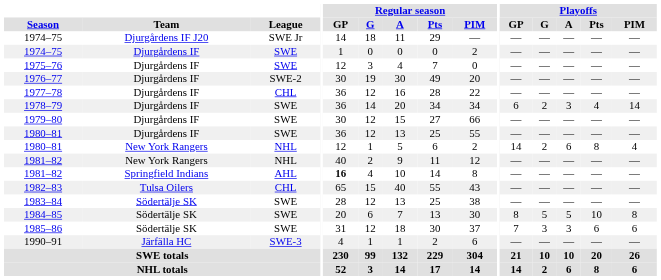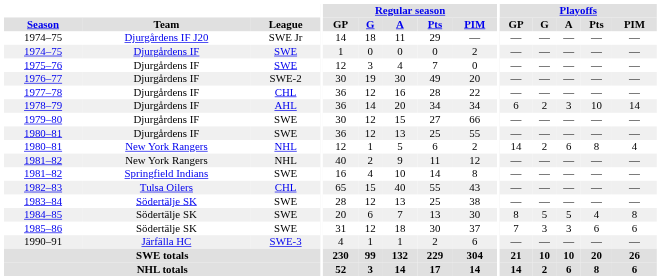 <table border="0" cellpadding="1" cellspacing="0" style="text-align:center; width:60em">
 <tr bgcolor="#e0e0e0">
 <th colspan="3" bgcolor="#ffffff"></th>
 <th rowspan="100" bgcolor="#ffffff"></th>
 <th colspan="5"><a href='#'>Regular season</a></th>
 <th rowspan="100" bgcolor="#ffffff"></th>
 <th colspan="5"><a href='#'>Playoffs</a></th>
 </tr>
 <tr bgcolor="#e0e0e0">
 <th><a href='#'>Season</a></th>
 <th>Team</th>
 <th>League</th>
 <th>GP</th>
 <th><a href='#'>G</a></th>
 <th><a href='#'>A</a></th>
 <th><a href='#'>Pts</a></th>
 <th><a href='#'>PIM</a></th>
 <th>GP</th>
 <th>G</th>
 <th>A</th>
 <th>Pts</th>
 <th>PIM</th>
 </tr>
 <tr>
 <td>1974–75</td>
 <td><a href='#'>Djurgårdens IF J20</a></td>
 <td>SWE Jr</td>
 <td>14</td>
 <td>18</td>
 <td>11</td>
 <td>29</td>
 <td>—</td>
 <td>—</td>
 <td>—</td>
 <td>—</td>
 <td>—</td>
 <td>—</td>
 </tr>
 <tr bgcolor="#f0f0f0">
 <td><a href='#'>1974–75</a></td>
 <td><a href='#'>Djurgårdens IF</a></td>
 <td><a href='#'>SWE</a></td>
 <td>1</td>
 <td>0</td>
 <td>0</td>
 <td>0</td>
 <td>2</td>
 <td>—</td>
 <td>—</td>
 <td>—</td>
 <td>—</td>
 <td>—</td>
 </tr>
 <tr>
 <td><a href='#'>1975–76</a></td>
 <td>Djurgårdens IF</td>
 <td><a href='#'>SWE</a></td>
 <td>12</td>
 <td>3</td>
 <td>4</td>
 <td>7</td>
 <td>0</td>
 <td>—</td>
 <td>—</td>
 <td>—</td>
 <td>—</td>
 <td>—</td>
 </tr>
 <tr bgcolor="#f0f0f0">
 <td><a href='#'>1976–77</a></td>
 <td>Djurgårdens IF</td>
 <td>SWE-2</td>
 <td>30</td>
 <td>19</td>
 <td>30</td>
 <td>49</td>
 <td>20</td>
 <td>—</td>
 <td>—</td>
 <td>—</td>
 <td>—</td>
 <td>—</td>
 </tr>
 <tr>
 <td><a href='#'>1977–78</a></td>
 <td>Djurgårdens IF</td>
 <td><a href='#'>CHL</a></td>
 <td>36</td>
 <td>12</td>
 <td>16</td>
 <td>28</td>
 <td>22</td>
 <td>—</td>
 <td>—</td>
 <td>—</td>
 <td>—</td>
 <td>—</td>
 </tr>
 <tr bgcolor="#f0f0f0">
 <td><a href='#'>1978–79</a></td>
 <td>Djurgårdens IF</td>
-<td>SWE</td>
+<td><a href='#'>AHL</a></td>
 <td>36</td>
 <td>14</td>
 <td>20</td>
 <td>34</td>
 <td>34</td>
 <td>6</td>
 <td>2</td>
 <td>3</td>
-<td>4</td>
+<td>10</td>
 <td>14</td>
 </tr>
 <tr>
 <td><a href='#'>1979–80</a></td>
 <td>Djurgårdens IF</td>
 <td>SWE</td>
 <td>30</td>
 <td>12</td>
 <td>15</td>
 <td>27</td>
 <td>66</td>
 <td>—</td>
 <td>—</td>
 <td>—</td>
 <td>—</td>
 <td>—</td>
 </tr>
 <tr bgcolor="#f0f0f0">
 <td><a href='#'>1980–81</a></td>
 <td>Djurgårdens IF</td>
 <td>SWE</td>
 <td>36</td>
 <td>12</td>
 <td>13</td>
 <td>25</td>
 <td>55</td>
 <td>—</td>
 <td>—</td>
 <td>—</td>
 <td>—</td>
 <td>—</td>
 </tr>
 <tr>
 <td><a href='#'>1980–81</a></td>
 <td><a href='#'>New York Rangers</a></td>
 <td><a href='#'>NHL</a></td>
 <td>12</td>
 <td>1</td>
 <td>5</td>
 <td>6</td>
 <td>2</td>
 <td>14</td>
 <td>2</td>
 <td>6</td>
 <td>8</td>
 <td>4</td>
 </tr>
 <tr bgcolor="#f0f0f0">
 <td><a href='#'>1981–82</a></td>
 <td>New York Rangers</td>
 <td>NHL</td>
 <td>40</td>
 <td>2</td>
 <td>9</td>
 <td>11</td>
 <td>12</td>
 <td>—</td>
 <td>—</td>
 <td>—</td>
 <td>—</td>
 <td>—</td>
 </tr>
 <tr>
 <td><a href='#'>1981–82</a></td>
 <td><a href='#'>Springfield Indians</a></td>
-<td><a href='#'>AHL</a></td>
-<td><strong>16</strong></td>
+<td>SWE</td>
+<td>16</td>
 <td>4</td>
 <td>10</td>
 <td>14</td>
 <td>8</td>
 <td>—</td>
 <td>—</td>
 <td>—</td>
 <td>—</td>
 <td>—</td>
 </tr>
 <tr bgcolor="#f0f0f0">
 <td><a href='#'>1982–83</a></td>
 <td><a href='#'>Tulsa Oilers</a></td>
 <td><a href='#'>CHL</a></td>
 <td>65</td>
 <td>15</td>
 <td>40</td>
 <td>55</td>
 <td>43</td>
 <td>—</td>
 <td>—</td>
 <td>—</td>
 <td>—</td>
 <td>—</td>
 </tr>
 <tr>
 <td><a href='#'>1983–84</a></td>
 <td><a href='#'>Södertälje SK</a></td>
 <td>SWE</td>
 <td>28</td>
 <td>12</td>
 <td>13</td>
 <td>25</td>
 <td>38</td>
 <td>—</td>
 <td>—</td>
 <td>—</td>
 <td>—</td>
 <td>—</td>
 </tr>
 <tr bgcolor="#f0f0f0">
 <td><a href='#'>1984–85</a></td>
 <td>Södertälje SK</td>
 <td>SWE</td>
 <td>20</td>
 <td>6</td>
 <td>7</td>
 <td>13</td>
 <td>30</td>
 <td>8</td>
 <td>5</td>
 <td>5</td>
-<td>10</td>
+<td>4</td>
 <td>8</td>
 </tr>
 <tr>
 <td><a href='#'>1985–86</a></td>
 <td>Södertälje SK</td>
 <td>SWE</td>
 <td>31</td>
 <td>12</td>
 <td>18</td>
 <td>30</td>
 <td>37</td>
 <td>7</td>
 <td>3</td>
 <td>3</td>
 <td>6</td>
 <td>6</td>
 </tr>
 <tr bgcolor="#f0f0f0">
 <td>1990–91</td>
 <td><a href='#'>Järfälla HC</a></td>
 <td><a href='#'>SWE-3</a></td>
 <td>4</td>
 <td>1</td>
 <td>1</td>
 <td>2</td>
 <td>6</td>
 <td>—</td>
 <td>—</td>
 <td>—</td>
 <td>—</td>
 <td>—</td>
 </tr>
 <tr bgcolor="#e0e0e0">
 <th colspan="3">SWE totals</th>
 <th>230</th>
 <th>99</th>
 <th>132</th>
 <th>229</th>
 <th>304</th>
 <th>21</th>
 <th>10</th>
 <th>10</th>
 <th>20</th>
 <th>26</th>
 </tr>
 <tr bgcolor="#e0e0e0">
 <th colspan="3">NHL totals</th>
 <th>52</th>
 <th>3</th>
 <th>14</th>
 <th>17</th>
 <th>14</th>
 <th>14</th>
 <th>2</th>
 <th>6</th>
 <th>8</th>
 <th>6</th>
 </tr>
 </table>
